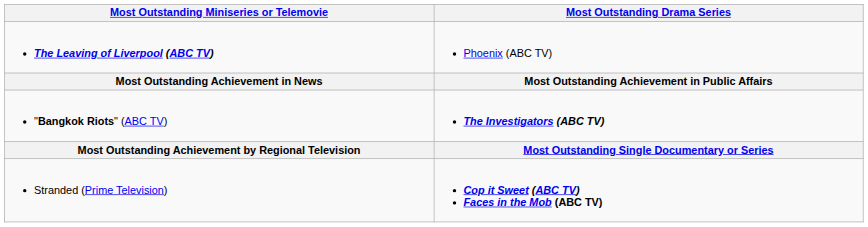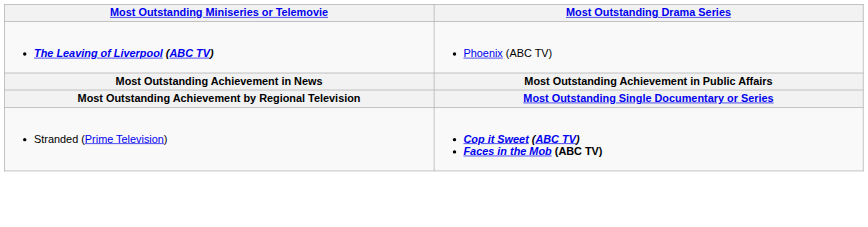 <table class=wikitable width="100%">
 <tr>
 <th width="50%"><a href='#'>Most Outstanding Miniseries or Telemovie</a></th>
 <th width="50%"><a href='#'>Most Outstanding Drama Series</a></th>
 </tr>
 <tr>
 <td valign="top"><br><ul><li><strong><em><a href='#'>The Leaving of Liverpool</a><em> (<a href='#'>ABC TV</a>)<strong></li></ul></td>
 <td valign="top"><br><ul><li></em></strong><a href='#'>Phoenix</a></em> (ABC TV)</strong></li></ul></td>
 </tr>
 <tr>
 <th width="50%">Most Outstanding Achievement in News</th>
 <th width="50%">Most Outstanding Achievement in Public Affairs</th>
 </tr>
 <tr>
-<td valign="top"><br><ul><li>"<strong>Bangkok Riots</strong>" (<a href='#'>ABC TV</a>)</li></ul></td>
-<td valign="top"><br><ul><li><strong><em><a href='#'>The Investigators</a><em> (ABC TV)<strong></li></ul></td>
-</tr>
-<tr>
 <th width="50%">Most Outstanding Achievement by Regional Television</th>
 <th width="50%"><a href='#'>Most Outstanding Single Documentary or Series</a></th>
 </tr>
 <tr>
 <td valign="top"><br><ul><li></em></strong>Stranded</em> (<a href='#'>Prime Television</a>)</strong></li></ul></td>
 <td valign="top"><br><ul><li><strong><em><a href='#'>Cop it Sweet</a><em> (<a href='#'>ABC TV</a>)<strong></li><li></em></strong><a href='#'>Faces in the Mob</a></em> (ABC TV)</strong></li></ul></td>
 </tr>
 </table>
